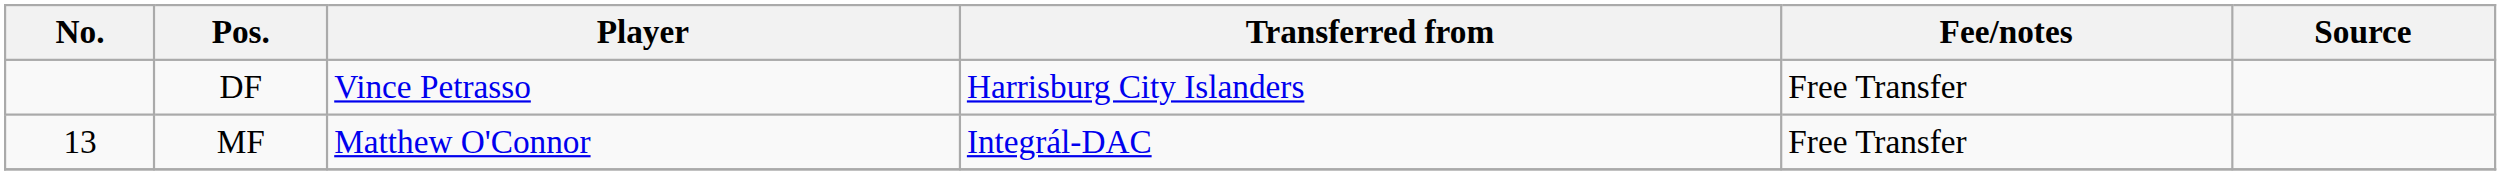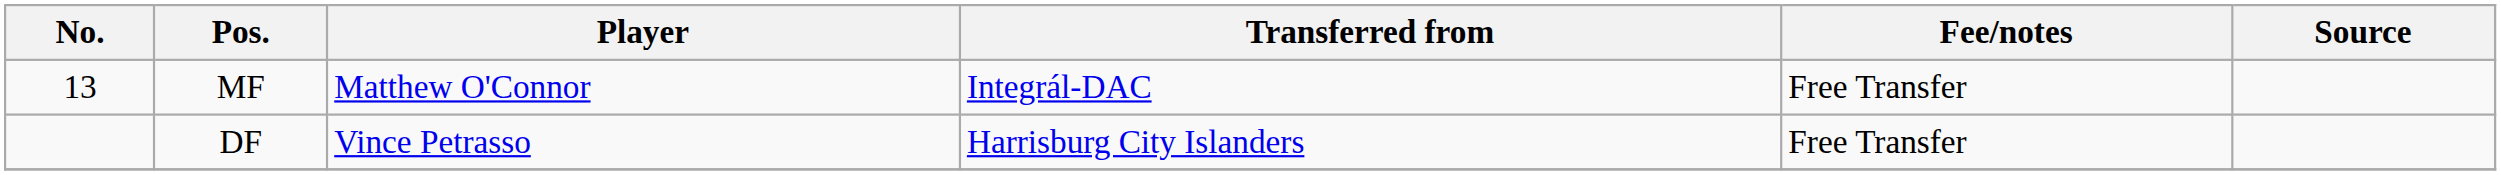 <table class="wikitable sortable" style="width:90%; text-align:center; font-size:95%; text-align:left;">
 <tr>
 <th>No.</th>
 <th>Pos.</th>
 <th>Player</th>
 <th>Transferred from</th>
 <th>Fee/notes</th>
 <th>Source</th>
 </tr>
 <tr>
+<td align=center>13</td>
+<td align=center>MF</td>
+<td> <a href='#'>Matthew O'Connor</a></td>
+<td> <a href='#'>Integrál-DAC</a></td>
+<td>Free Transfer</td>
+<td></td>
+</tr>
+<tr>
 <td align=center></td>
 <td align=center>DF</td>
 <td> <a href='#'>Vince Petrasso</a></td>
 <td> <a href='#'>Harrisburg City Islanders</a></td>
 <td>Free Transfer</td>
 <td></td>
 </tr>
 <tr>
-<td align=center>13</td>
-<td align=center>MF</td>
-<td> <a href='#'>Matthew O'Connor</a></td>
-<td> <a href='#'>Integrál-DAC</a></td>
-<td>Free Transfer</td>
-<td></td>
-</tr>
-<tr>
 </tr>
 </table>
